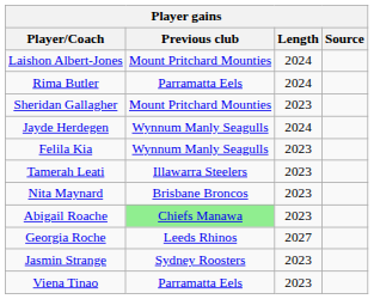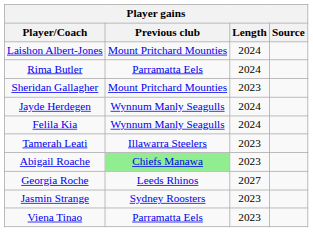 <table class="wikitable sortable" style="text-align: center; font-size:90%">
 <tr>
 <th colspan="4">Player gains</th>
 </tr>
 <tr style="background:#efefef;">
 <th>Player/Coach</th>
 <th>Previous club</th>
 <th>Length</th>
 <th>Source</th>
 </tr>
 <tr>
 <td><a href='#'>Laishon Albert-Jones</a></td>
 <td><a href='#'>Mount Pritchard Mounties</a></td>
 <td>2024</td>
 <td></td>
 </tr>
 <tr>
 <td><a href='#'>Rima Butler</a></td>
 <td><a href='#'>Parramatta Eels</a></td>
 <td>2024</td>
 <td></td>
 </tr>
 <tr>
 <td><a href='#'>Sheridan Gallagher</a></td>
 <td><a href='#'>Mount Pritchard Mounties</a></td>
 <td>2023</td>
 <td></td>
 </tr>
 <tr>
 <td><a href='#'>Jayde Herdegen</a></td>
 <td><a href='#'>Wynnum Manly Seagulls</a></td>
 <td>2024</td>
 <td></td>
 </tr>
 <tr>
 <td><a href='#'>Felila Kia</a></td>
 <td><a href='#'>Wynnum Manly Seagulls</a></td>
-<td>2023</td>
+<td>2024</td>
 <td></td>
 </tr>
 <tr>
 <td><a href='#'>Tamerah Leati</a></td>
 <td><a href='#'>Illawarra Steelers</a></td>
-<td>2023</td>
-<td></td>
-</tr>
-<tr>
-<td><a href='#'>Nita Maynard</a></td>
-<td><a href='#'>Brisbane Broncos</a></td>
 <td>2023</td>
 <td></td>
 </tr>
 <tr>
 <td><a href='#'>Abigail Roache</a></td>
 <td style="background: lightgreen;"><a href='#'>Chiefs Manawa</a></td>
 <td>2023</td>
 <td></td>
 </tr>
 <tr>
 <td><a href='#'>Georgia Roche</a></td>
 <td><a href='#'>Leeds Rhinos</a></td>
 <td>2027</td>
 <td></td>
 </tr>
 <tr>
 <td><a href='#'>Jasmin Strange</a></td>
 <td><a href='#'>Sydney Roosters</a></td>
 <td>2023</td>
 <td></td>
 </tr>
 <tr>
 <td><a href='#'>Viena Tinao</a></td>
 <td><a href='#'>Parramatta Eels</a></td>
 <td>2023</td>
 <td></td>
 </tr>
 </table>
